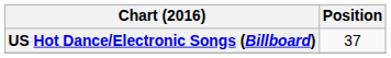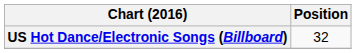 <table class="wikitable sortable plainrowheaders" style="text-align:center;">
 <tr>
 <th scope="col">Chart (2016)</th>
 <th scope="col">Position</th>
 </tr>
 <tr>
 <th scope="row">US <a href='#'>Hot Dance/Electronic Songs</a> (<a href='#'><em>Billboard</em></a>)</th>
-<td>37</td>
+<td>32</td>
 </tr>
 <tr>
 </tr>
 </table>
